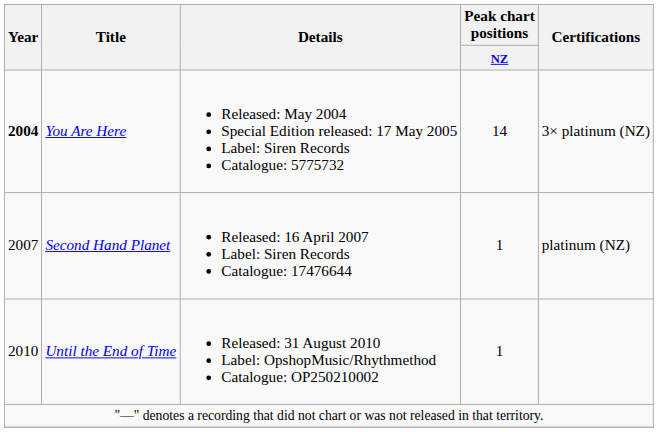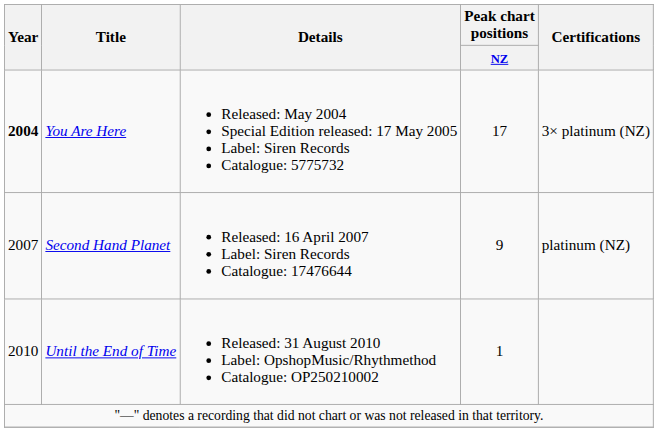 <table class="wikitable plainrowheaders">
 <tr>
 <th rowspan="2">Year</th>
 <th rowspan="2">Title</th>
 <th rowspan="2">Details</th>
 <th>Peak chart<br>positions</th>
 <th rowspan="2">Certifications</th>
 </tr>
 <tr>
 <th><small><a href='#'>NZ</a></small></th>
 </tr>
 <tr>
 <td><strong>2004</strong></td>
 <td><em><a href='#'>You Are Here</a></em></td>
 <td><br><ul><li>Released: May 2004</li><li>Special Edition released: 17 May 2005</li><li>Label: Siren Records</li><li>Catalogue: 5775732</li></ul></td>
-<td align="center">14</td>
+<td align="center">17</td>
 <td>3× platinum (NZ)</td>
 </tr>
 <tr>
 <td>2007</td>
 <td><em><a href='#'>Second Hand Planet</a></em></td>
 <td><br><ul><li>Released: 16 April 2007</li><li>Label: Siren Records</li><li>Catalogue: 17476644</li></ul></td>
-<td align="center">1</td>
+<td align="center">9</td>
 <td>platinum (NZ)</td>
 </tr>
 <tr>
 <td>2010</td>
 <td><em><a href='#'>Until the End of Time</a></em></td>
 <td><br><ul><li>Released: 31 August 2010</li><li>Label: OpshopMusic/Rhythmethod</li><li>Catalogue: OP250210002</li></ul></td>
 <td align="center">1</td>
 <td></td>
 </tr>
 <tr>
 <td colspan="5" style="font-size:90%" align="center">"—" denotes a recording that did not chart or was not released in that territory.</td>
 </tr>
 <tr>
 </tr>
 </table>
